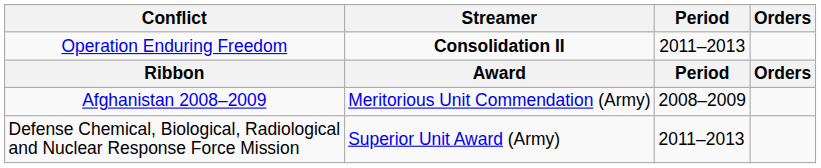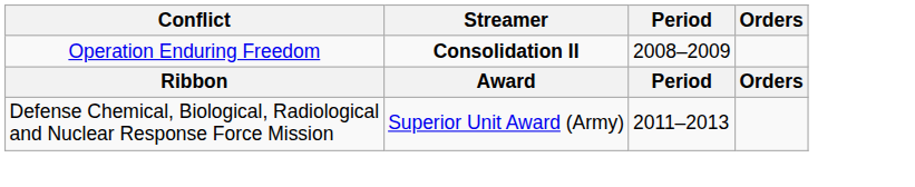 <table class=wikitable>
 <tr style="background:#efefef;">
 <th>Conflict</th>
 <th>Streamer</th>
 <th>Period</th>
 <th>Orders</th>
 </tr>
 <tr style="text-align:center;">
 <td><a href='#'>Operation Enduring Freedom</a> <br> </td>
 <td><strong>Consolidation II</strong></td>
-<td>2011–2013</td>
+<td>2008–2009</td>
 <td></td>
 </tr>
 <tr style="background:#efefef;">
 <th>Ribbon</th>
 <th>Award</th>
 <th>Period</th>
 <th>Orders</th>
 </tr>
-<tr style="text-align:center;">
-<td><a href='#'>Afghanistan 2008–2009</a> <br> </td>
-<td><a href='#'>Meritorious Unit Commendation</a> (Army)</td>
-<td>2008–2009</td>
-<td></td>
-</tr>
 <tr>
 <td>Defense Chemical, Biological, Radiological <br> and Nuclear Response Force Mission <br> </td>
 <td><a href='#'>Superior Unit Award</a> (Army)</td>
 <td>2011–2013</td>
 <td></td>
 </tr>
 </table>
